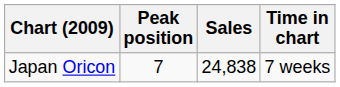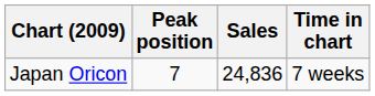 <table class="wikitable">
 <tr>
 <th align="left">Chart (2009)</th>
 <th align="center">Peak<br>position</th>
 <th align="center">Sales</th>
 <th align="center">Time in<br>chart</th>
 </tr>
 <tr>
 <td align="left">Japan <a href='#'>Oricon</a></td>
 <td align="center">7</td>
-<td align="center">24,838</td>
+<td align="center">24,836</td>
 <td align="">7 weeks</td>
 </tr>
 </table>
